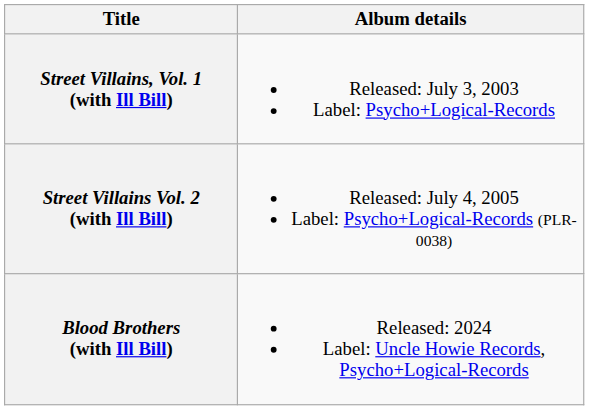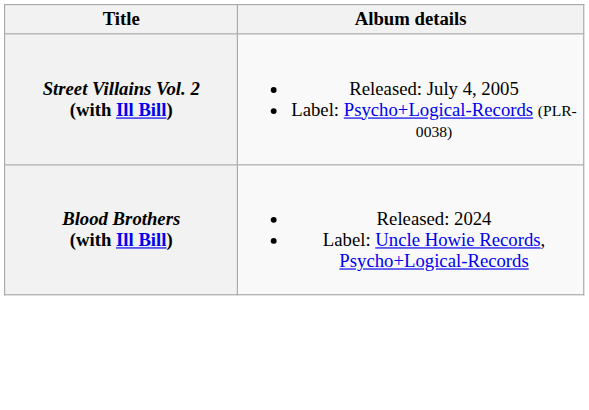 <table class="wikitable plainrowheaders" style="text-align:center;">
 <tr>
 <th scope="col" style="width:12em;">Title</th>
 <th scope="col" style="width:18em;">Album details</th>
-</tr>
-<tr>
-<th scope="row"><em>Street Villains, Vol. 1</em><br><span>(with <a href='#'>Ill Bill</a>)</span></th>
-<td><br><ul><li>Released: July 3, 2003</li><li>Label: <a href='#'>Psycho+Logical-Records</a></li></ul></td>
 </tr>
 <tr>
 <th scope="row"><em>Street Villains Vol. 2</em><br><span>(with <a href='#'>Ill Bill</a>)</span></th>
 <td><br><ul><li>Released: July 4, 2005</li><li>Label: <a href='#'>Psycho+Logical-Records</a> <small>(PLR-0038)</small></li></ul></td>
 </tr>
 <tr>
 <th scope="row"><em>Blood Brothers</em><br><span>(with <a href='#'>Ill Bill</a>)</span></th>
 <td><br><ul><li>Released: 2024</li><li>Label: <a href='#'>Uncle Howie Records</a>, <a href='#'>Psycho+Logical-Records</a></li></ul></td>
 </tr>
 </table>
